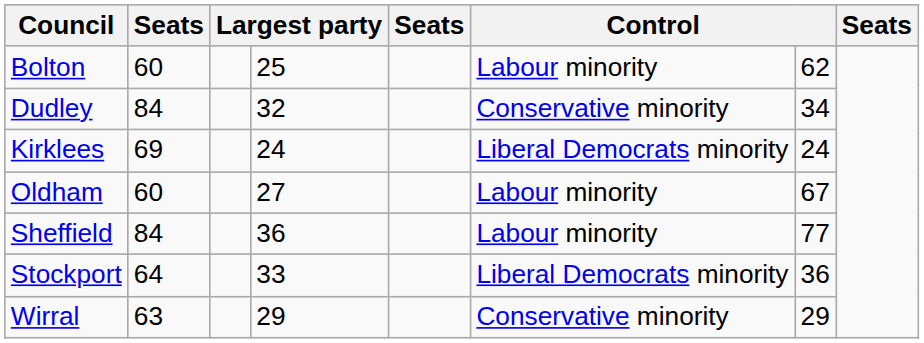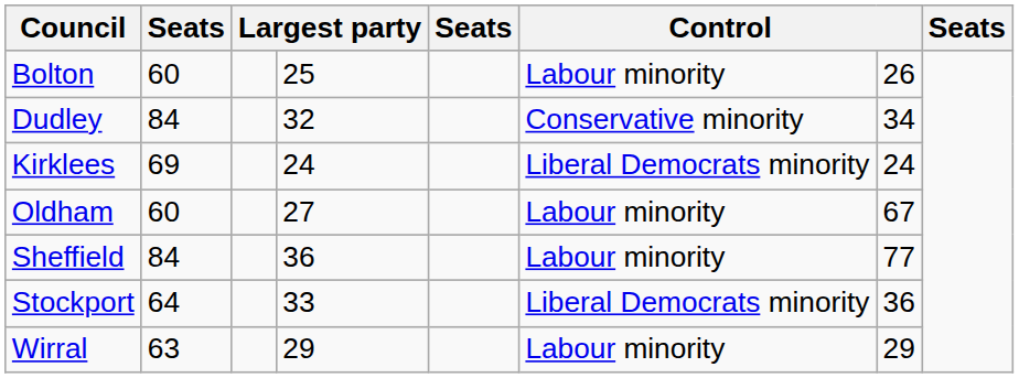 <table class="wikitable sortable">
 <tr>
 <th>Council</th>
 <th>Seats</th>
 <th colspan=2>Largest party</th>
 <th>Seats</th>
 <th colspan=2>Control</th>
 <th>Seats</th>
 </tr>
 <tr>
 <td><a href='#'>Bolton</a></td>
 <td>60</td>
 <td></td>
 <td>25</td>
 <td bgcolor=></td>
 <td><a href='#'>Labour</a> minority</td>
-<td>62</td>
+<td>26</td>
 </tr>
 <tr>
 <td><a href='#'>Dudley</a></td>
 <td>84</td>
 <td></td>
 <td>32</td>
 <td bgcolor=></td>
 <td><a href='#'>Conservative</a> minority</td>
 <td>34</td>
 </tr>
 <tr>
 <td><a href='#'>Kirklees</a></td>
 <td>69</td>
 <td></td>
 <td>24</td>
 <td bgcolor=></td>
 <td><a href='#'>Liberal Democrats</a> minority</td>
 <td>24</td>
 </tr>
 <tr>
 <td><a href='#'>Oldham</a></td>
 <td>60</td>
 <td></td>
 <td>27</td>
 <td bgcolor=></td>
 <td><a href='#'>Labour</a> minority</td>
 <td>67</td>
 </tr>
 <tr>
 <td><a href='#'>Sheffield</a></td>
 <td>84</td>
 <td></td>
 <td>36</td>
 <td bgcolor=></td>
 <td><a href='#'>Labour</a> minority</td>
 <td>77</td>
 </tr>
 <tr>
 <td><a href='#'>Stockport</a></td>
 <td>64</td>
 <td></td>
 <td>33</td>
 <td bgcolor=></td>
 <td><a href='#'>Liberal Democrats</a> minority</td>
 <td>36</td>
 </tr>
 <tr>
 <td><a href='#'>Wirral</a></td>
 <td>63</td>
 <td></td>
 <td>29</td>
 <td bgcolor=></td>
-<td><a href='#'>Conservative</a> minority</td>
+<td><a href='#'>Labour</a> minority</td>
 <td>29</td>
 </tr>
 </table>
